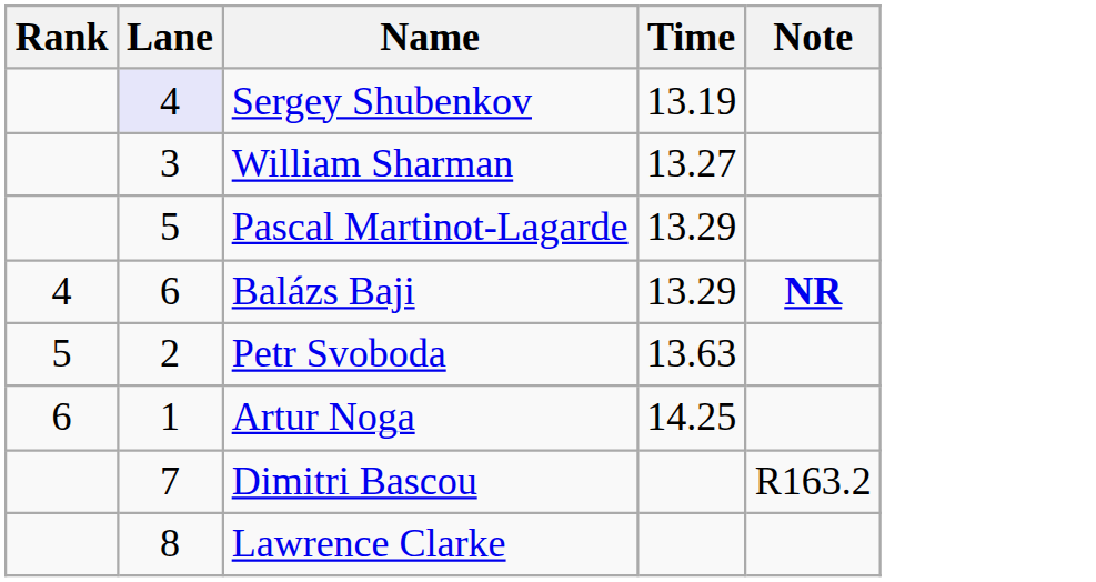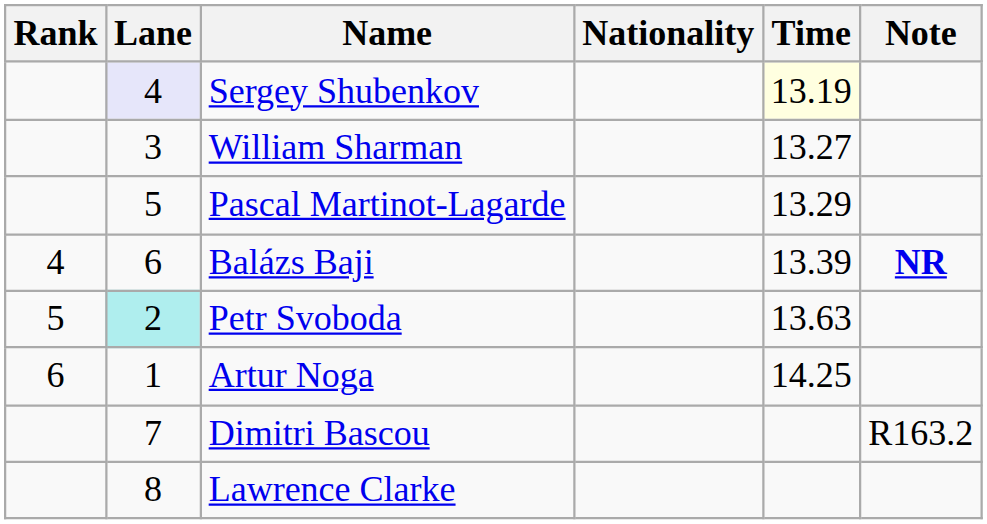 <table class="wikitable sortable" style="text-align:center">
 <tr>
 <th>Rank</th>
 <th>Lane</th>
 <th>Name</th>
+<th>Nationality</th>
 <th>Time</th>
 <th>Note</th>
 </tr>
 <tr>
 <td></td>
 <td style="background: lavender;">4</td>
 <td align=left><a href='#'>Sergey Shubenkov</a></td>
-<td>13.19</td>
+<td align=left></td>
+<td style="background: lightyellow;">13.19</td>
 <td></td>
 </tr>
 <tr>
 <td></td>
 <td>3</td>
 <td align=left><a href='#'>William Sharman</a></td>
+<td align=left></td>
 <td>13.27</td>
 <td></td>
 </tr>
 <tr>
 <td></td>
 <td>5</td>
 <td align=left><a href='#'>Pascal Martinot-Lagarde</a></td>
+<td align=left></td>
 <td>13.29</td>
 <td></td>
 </tr>
 <tr>
 <td>4</td>
 <td>6</td>
 <td align=left><a href='#'>Balázs Baji</a></td>
-<td>13.29</td>
+<td align=left></td>
+<td>13.39</td>
 <td><strong><a href='#'>NR</a></strong></td>
 </tr>
 <tr>
 <td>5</td>
-<td>2</td>
+<td style="background: paleturquoise;">2</td>
 <td align=left><a href='#'>Petr Svoboda</a></td>
+<td align=left></td>
 <td>13.63</td>
 <td></td>
 </tr>
 <tr>
 <td>6</td>
 <td>1</td>
 <td align=left><a href='#'>Artur Noga</a></td>
+<td align=left></td>
 <td>14.25</td>
 <td></td>
 </tr>
 <tr>
 <td></td>
 <td>7</td>
 <td align=left><a href='#'>Dimitri Bascou</a></td>
+<td align=left></td>
 <td></td>
 <td>R163.2</td>
 </tr>
 <tr>
 <td></td>
 <td>8</td>
 <td align=left><a href='#'>Lawrence Clarke</a></td>
+<td align=left></td>
 <td></td>
 <td></td>
 </tr>
 </table>
